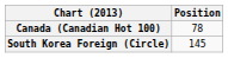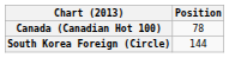 <table class="wikitable sortable plainrowheaders" style="text-align:center">
 <tr>
 <th scope="col">Chart (2013)</th>
 <th scope="col">Position</th>
 </tr>
 <tr>
 <th scope="row">Canada (Canadian Hot 100)</th>
 <td>78</td>
 </tr>
 <tr>
 <th scope="row">South Korea Foreign (Circle)</th>
-<td>145</td>
+<td>144</td>
 </tr>
 </table>
